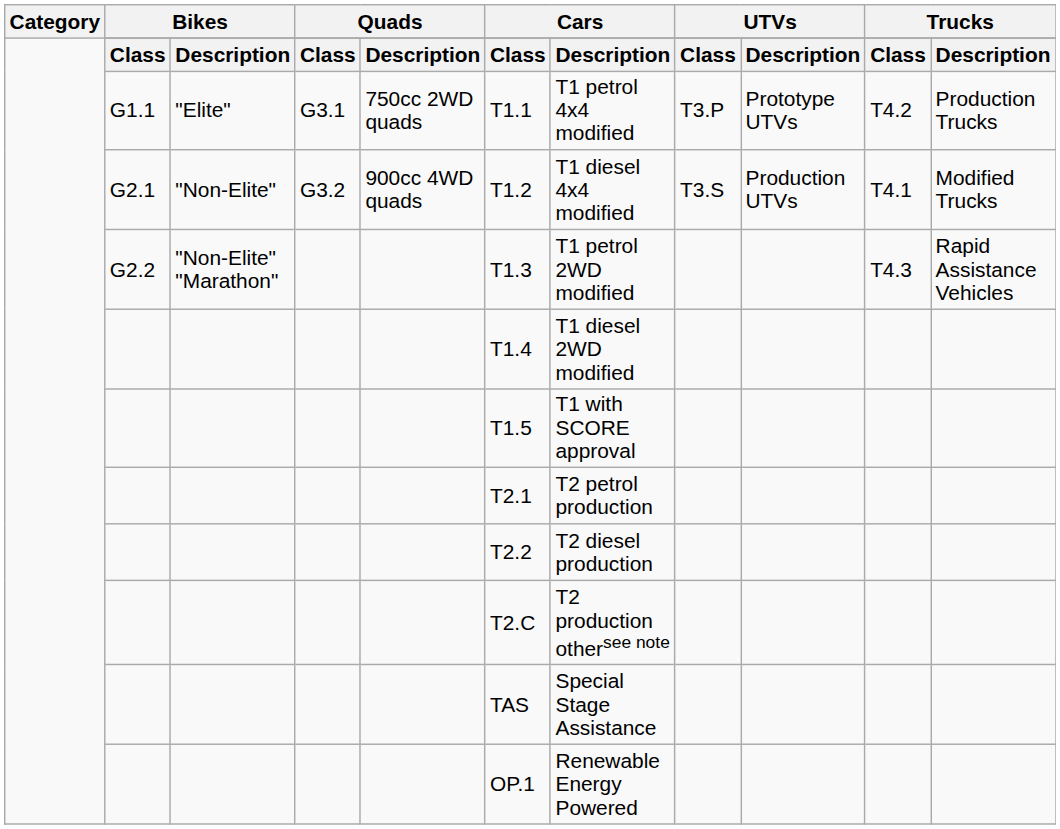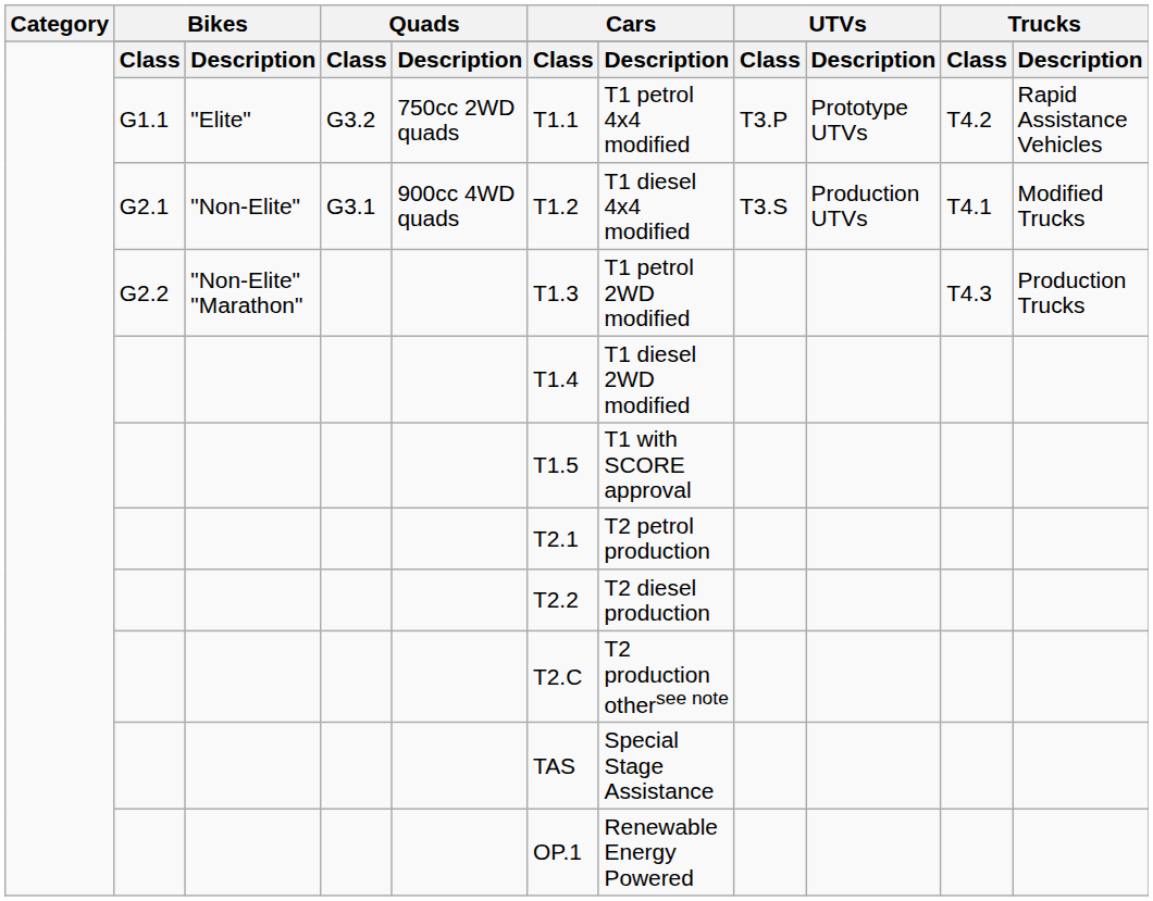 <table class="wikitable" style="font-size:90%;">
 <tr>
 <th>Category</th>
 <th colspan=2; align=center>Bikes</th>
 <th colspan=2; align=center>Quads</th>
 <th colspan=2; align=center>Cars</th>
 <th colspan=2; align=center>UTVs</th>
 <th colspan=2; align=center>Trucks</th>
 </tr>
 <tr>
 <td rowspan=12></td>
 </tr>
 <tr>
 <th>Class</th>
 <th>Description</th>
 <th>Class</th>
 <th>Description</th>
 <th>Class</th>
 <th>Description</th>
 <th>Class</th>
 <th>Description</th>
 <th>Class</th>
 <th>Description</th>
 </tr>
 <tr>
 <td>G1.1</td>
 <td>"Elite"</td>
-<td>G3.1</td>
+<td>G3.2</td>
 <td>750cc 2WD quads</td>
 <td>T1.1</td>
 <td>T1 petrol 4x4 modified</td>
 <td>T3.P</td>
 <td>Prototype UTVs</td>
 <td>T4.2</td>
-<td>Production Trucks</td>
+<td>Rapid Assistance Vehicles</td>
 </tr>
 <tr>
 <td>G2.1</td>
 <td>"Non-Elite"</td>
-<td>G3.2</td>
+<td>G3.1</td>
 <td>900cc 4WD quads</td>
 <td>T1.2</td>
 <td>T1 diesel 4x4 modified</td>
 <td>T3.S</td>
 <td>Production UTVs</td>
 <td>T4.1</td>
 <td>Modified Trucks</td>
 </tr>
 <tr>
 <td>G2.2</td>
 <td>"Non-Elite" "Marathon"</td>
 <td></td>
 <td></td>
 <td>T1.3</td>
 <td>T1 petrol 2WD modified</td>
 <td></td>
 <td></td>
 <td>T4.3</td>
-<td>Rapid Assistance Vehicles</td>
+<td>Production Trucks</td>
 </tr>
 <tr>
 <td></td>
 <td></td>
 <td></td>
 <td></td>
 <td>T1.4</td>
 <td>T1 diesel 2WD modified</td>
 <td></td>
 <td></td>
 <td></td>
 <td></td>
 </tr>
 <tr>
 <td></td>
 <td></td>
 <td></td>
 <td></td>
 <td>T1.5</td>
 <td>T1 with SCORE approval</td>
 <td></td>
 <td></td>
 <td></td>
 <td></td>
 </tr>
 <tr>
 <td></td>
 <td></td>
 <td></td>
 <td></td>
 <td>T2.1</td>
 <td>T2 petrol production</td>
 <td></td>
 <td></td>
 <td></td>
 <td></td>
 </tr>
 <tr>
 <td></td>
 <td></td>
 <td></td>
 <td></td>
 <td>T2.2</td>
 <td>T2 diesel production</td>
 <td></td>
 <td></td>
 <td></td>
 <td></td>
 </tr>
 <tr>
 <td></td>
 <td></td>
 <td></td>
 <td></td>
 <td>T2.C</td>
 <td>T2 production other<sup>see note</sup></td>
 <td></td>
 <td></td>
 <td></td>
 <td></td>
 </tr>
 <tr>
 <td></td>
 <td></td>
 <td></td>
 <td></td>
 <td>TAS</td>
 <td>Special Stage Assistance</td>
 <td></td>
 <td></td>
 <td></td>
 <td></td>
 </tr>
 <tr>
 <td></td>
 <td></td>
 <td></td>
 <td></td>
 <td>OP.1</td>
 <td>Renewable Energy Powered</td>
 <td></td>
 <td></td>
 <td></td>
 <td></td>
 </tr>
 </table>
